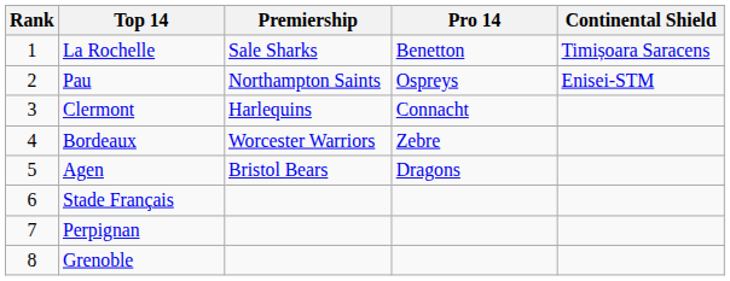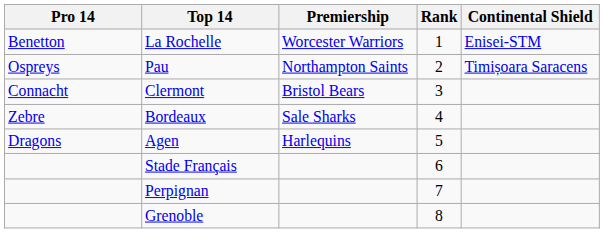 <table class="wikitable">
 <tr>
-<th width=4%>Rank</th>
+<th width=24%>Pro 14</th>
 <th width=24%>Top 14</th>
 <th width=24%>Premiership</th>
-<th width=24%>Pro 14</th>
+<th width=4%>Rank</th>
 <th width=24%>Continental Shield</th>
 </tr>
 <tr>
+<td> <a href='#'>Benetton</a></td>
+<td> <a href='#'>La Rochelle</a></td>
+<td> <a href='#'>Worcester Warriors</a></td>
 <td align=center>1</td>
-<td> <a href='#'>La Rochelle</a></td>
-<td> <a href='#'>Sale Sharks</a></td>
-<td> <a href='#'>Benetton</a></td>
+<td> <a href='#'>Enisei-STM</a></td>
+</tr>
+<tr>
+<td> <a href='#'>Ospreys</a></td>
+<td> <a href='#'>Pau</a></td>
+<td> <a href='#'>Northampton Saints</a></td>
+<td align=center>2</td>
 <td> <a href='#'>Timișoara Saracens</a></td>
 </tr>
 <tr>
-<td align=center>2</td>
-<td> <a href='#'>Pau</a></td>
-<td> <a href='#'>Northampton Saints</a></td>
-<td> <a href='#'>Ospreys</a></td>
-<td> <a href='#'>Enisei-STM</a></td>
-</tr>
-<tr>
+<td> <a href='#'>Connacht</a></td>
+<td> <a href='#'>Clermont</a></td>
+<td> <a href='#'>Bristol Bears</a></td>
 <td align=center>3</td>
-<td> <a href='#'>Clermont</a></td>
-<td> <a href='#'>Harlequins</a></td>
-<td> <a href='#'>Connacht</a></td>
 <td></td>
 </tr>
 <tr>
+<td> <a href='#'>Zebre</a></td>
+<td> <a href='#'>Bordeaux</a></td>
+<td> <a href='#'>Sale Sharks</a></td>
 <td align=center>4</td>
-<td> <a href='#'>Bordeaux</a></td>
-<td> <a href='#'>Worcester Warriors</a></td>
-<td> <a href='#'>Zebre</a></td>
 <td></td>
 </tr>
 <tr>
+<td> <a href='#'>Dragons</a></td>
+<td> <a href='#'>Agen</a></td>
+<td> <a href='#'>Harlequins</a></td>
 <td align=center>5</td>
-<td> <a href='#'>Agen</a></td>
-<td> <a href='#'>Bristol Bears</a></td>
-<td> <a href='#'>Dragons</a></td>
 <td></td>
 </tr>
 <tr>
-<td align=center>6</td>
+<td></td>
 <td> <a href='#'>Stade Français</a></td>
 <td></td>
-<td></td>
+<td align=center>6</td>
 <td></td>
 </tr>
 <tr>
-<td align=center>7</td>
+<td></td>
 <td> <a href='#'>Perpignan</a></td>
 <td></td>
-<td></td>
+<td align=center>7</td>
 <td></td>
 </tr>
 <tr>
-<td align=center>8</td>
+<td></td>
 <td> <a href='#'>Grenoble</a></td>
 <td></td>
-<td></td>
+<td align=center>8</td>
 <td></td>
 </tr>
 </table>
